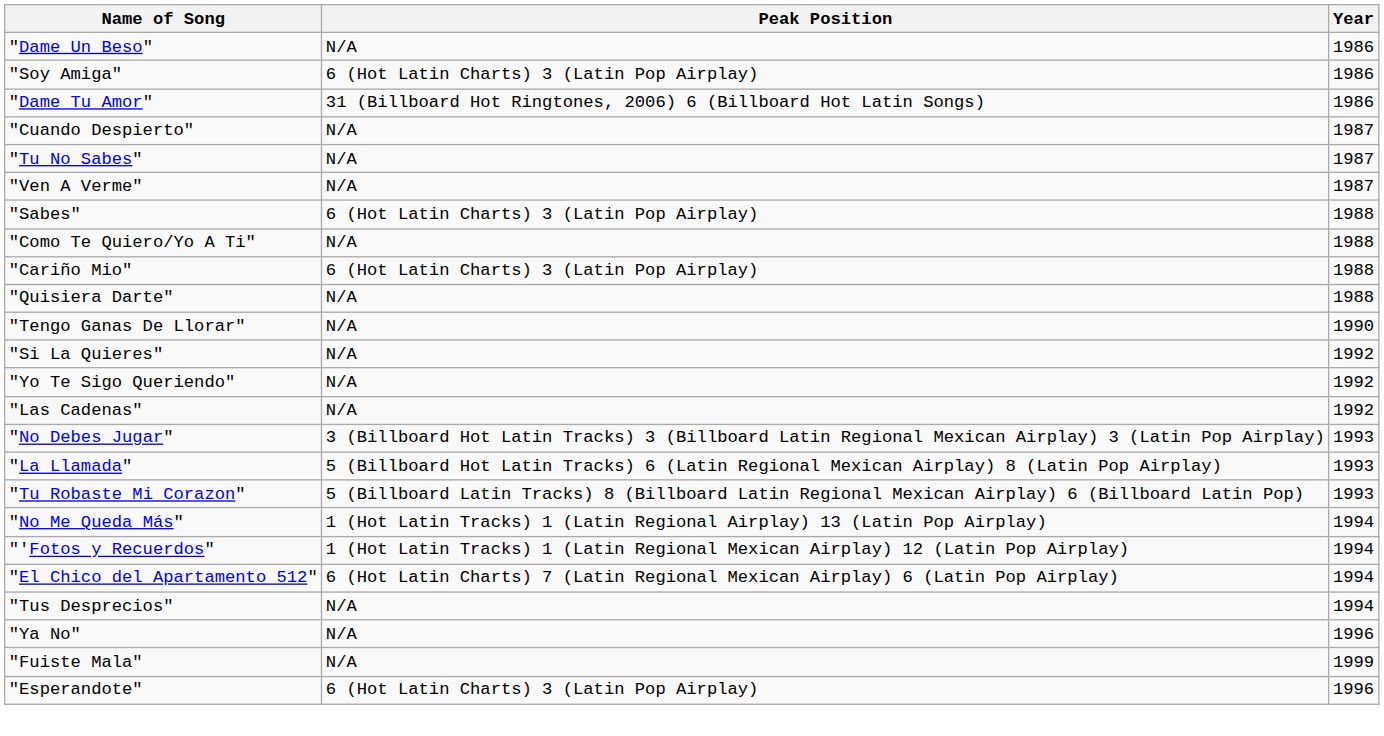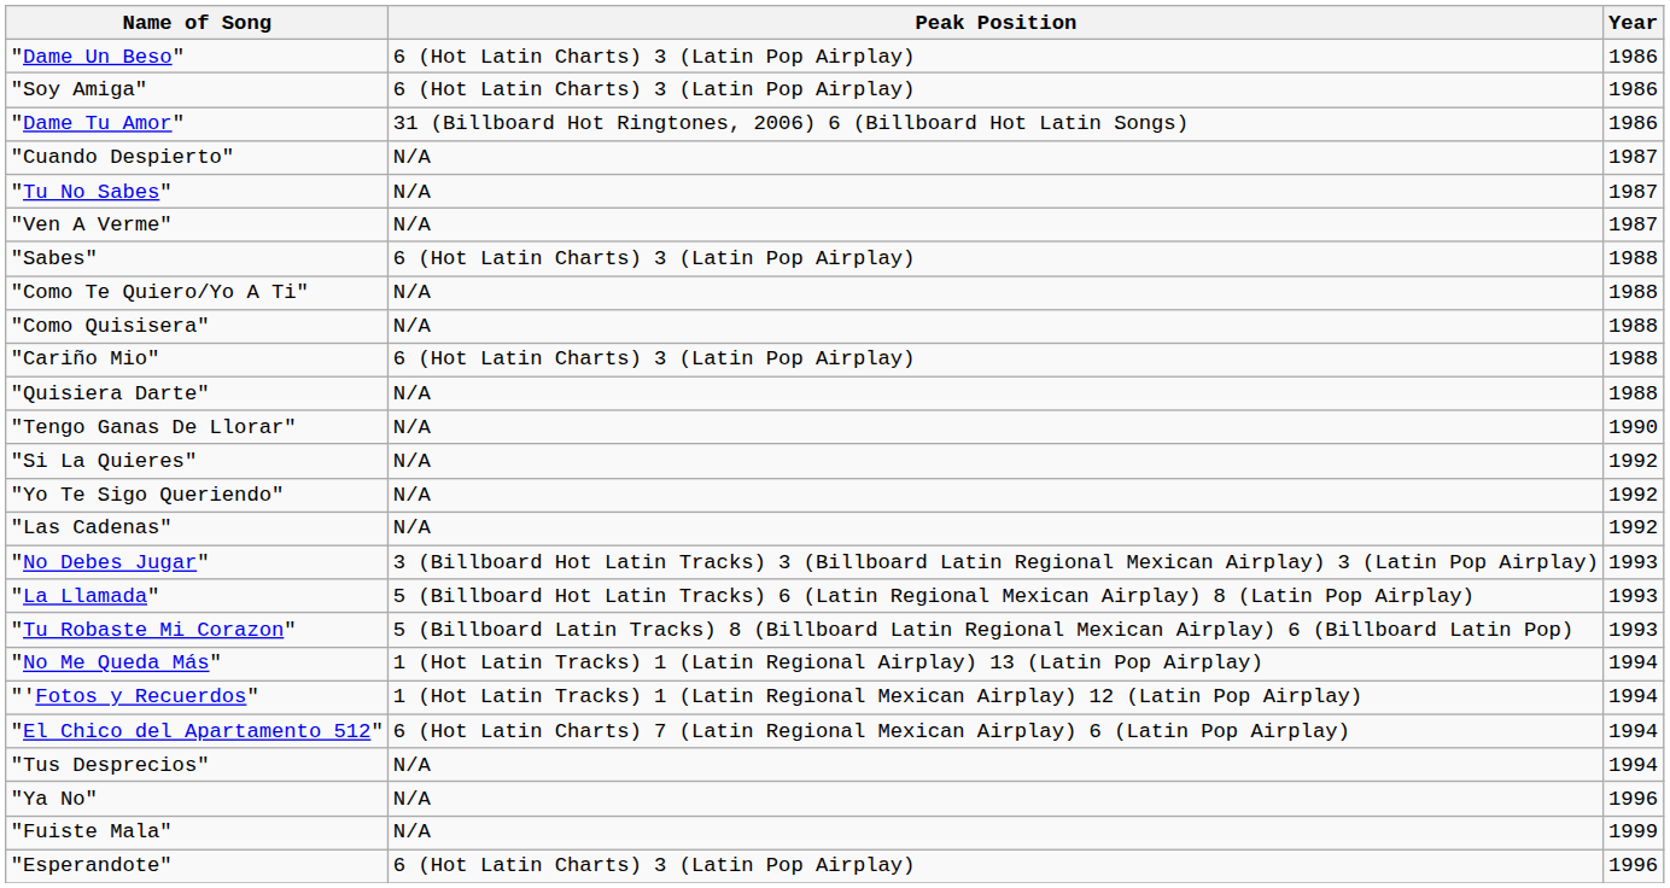 <table class="wikitable">
 <tr>
 <th>Name of Song</th>
 <th>Peak Position</th>
 <th>Year</th>
 </tr>
 <tr>
 <td>"<a href='#'>Dame Un Beso</a>"</td>
-<td>N/A</td>
+<td>6 (Hot Latin Charts) 3 (Latin Pop Airplay)</td>
 <td>1986</td>
 </tr>
 <tr>
 <td>"Soy Amiga"</td>
 <td>6 (Hot Latin Charts) 3 (Latin Pop Airplay)</td>
 <td>1986</td>
 </tr>
 <tr>
 <td>"<a href='#'>Dame Tu Amor</a>"</td>
 <td>31 (Billboard Hot Ringtones, 2006) 6 (Billboard Hot Latin Songs)</td>
 <td>1986</td>
 </tr>
 <tr>
 <td>"Cuando Despierto"</td>
 <td>N/A</td>
 <td>1987</td>
 </tr>
 <tr>
 <td>"<a href='#'>Tu No Sabes</a>"</td>
 <td>N/A</td>
 <td>1987</td>
 </tr>
 <tr>
 <td>"Ven A Verme"</td>
 <td>N/A</td>
 <td>1987</td>
 </tr>
 <tr>
 <td>"Sabes"</td>
 <td>6 (Hot Latin Charts) 3 (Latin Pop Airplay)</td>
 <td>1988</td>
 </tr>
 <tr>
 <td>"Como Te Quiero/Yo A Ti"</td>
+<td>N/A</td>
+<td>1988</td>
+</tr>
+<tr>
+<td>"Como Quisisera"</td>
 <td>N/A</td>
 <td>1988</td>
 </tr>
 <tr>
 <td>"Cariño Mio"</td>
 <td>6 (Hot Latin Charts) 3 (Latin Pop Airplay)</td>
 <td>1988</td>
 </tr>
 <tr>
 <td>"Quisiera Darte"</td>
 <td>N/A</td>
 <td>1988</td>
 </tr>
 <tr>
 <td>"Tengo Ganas De Llorar"</td>
 <td>N/A</td>
 <td>1990</td>
 </tr>
 <tr>
 <td>"Si La Quieres"</td>
 <td>N/A</td>
 <td>1992</td>
 </tr>
 <tr>
 <td>"Yo Te Sigo Queriendo"</td>
 <td>N/A</td>
 <td>1992</td>
 </tr>
 <tr>
 <td>"Las Cadenas"</td>
 <td>N/A</td>
 <td>1992</td>
 </tr>
 <tr>
 <td>"<a href='#'>No Debes Jugar</a>"</td>
 <td>3 (Billboard Hot Latin Tracks) 3 (Billboard Latin Regional Mexican Airplay) 3 (Latin Pop Airplay)</td>
 <td>1993</td>
 </tr>
 <tr>
 <td>"<a href='#'>La Llamada</a>"</td>
 <td>5 (Billboard Hot Latin Tracks) 6 (Latin Regional Mexican Airplay) 8 (Latin Pop Airplay)</td>
 <td>1993</td>
 </tr>
 <tr>
 <td>"<a href='#'>Tu Robaste Mi Corazon</a>"</td>
 <td>5 (Billboard Latin Tracks) 8 (Billboard Latin Regional Mexican Airplay) 6 (Billboard Latin Pop)</td>
 <td>1993</td>
 </tr>
 <tr>
 <td>"<a href='#'>No Me Queda Más</a>"</td>
 <td>1 (Hot Latin Tracks) 1 (Latin Regional Airplay) 13 (Latin Pop Airplay)</td>
 <td>1994</td>
 </tr>
 <tr>
 <td>"'<a href='#'>Fotos y Recuerdos</a>"</td>
 <td>1 (Hot Latin Tracks) 1 (Latin Regional Mexican Airplay) 12 (Latin Pop Airplay)</td>
 <td>1994</td>
 </tr>
 <tr>
 <td>"<a href='#'>El Chico del Apartamento 512</a>"</td>
 <td>6 (Hot Latin Charts) 7 (Latin Regional Mexican Airplay) 6 (Latin Pop Airplay)</td>
 <td>1994</td>
 </tr>
 <tr>
 <td>"Tus Desprecios"</td>
 <td>N/A</td>
 <td>1994</td>
 </tr>
 <tr>
 <td>"Ya No"</td>
 <td>N/A</td>
 <td>1996</td>
 </tr>
 <tr>
 <td>"Fuiste Mala"</td>
 <td>N/A</td>
 <td>1999</td>
 </tr>
 <tr>
 <td>"Esperandote"</td>
 <td>6 (Hot Latin Charts) 3 (Latin Pop Airplay)</td>
 <td>1996</td>
 </tr>
 </table>
